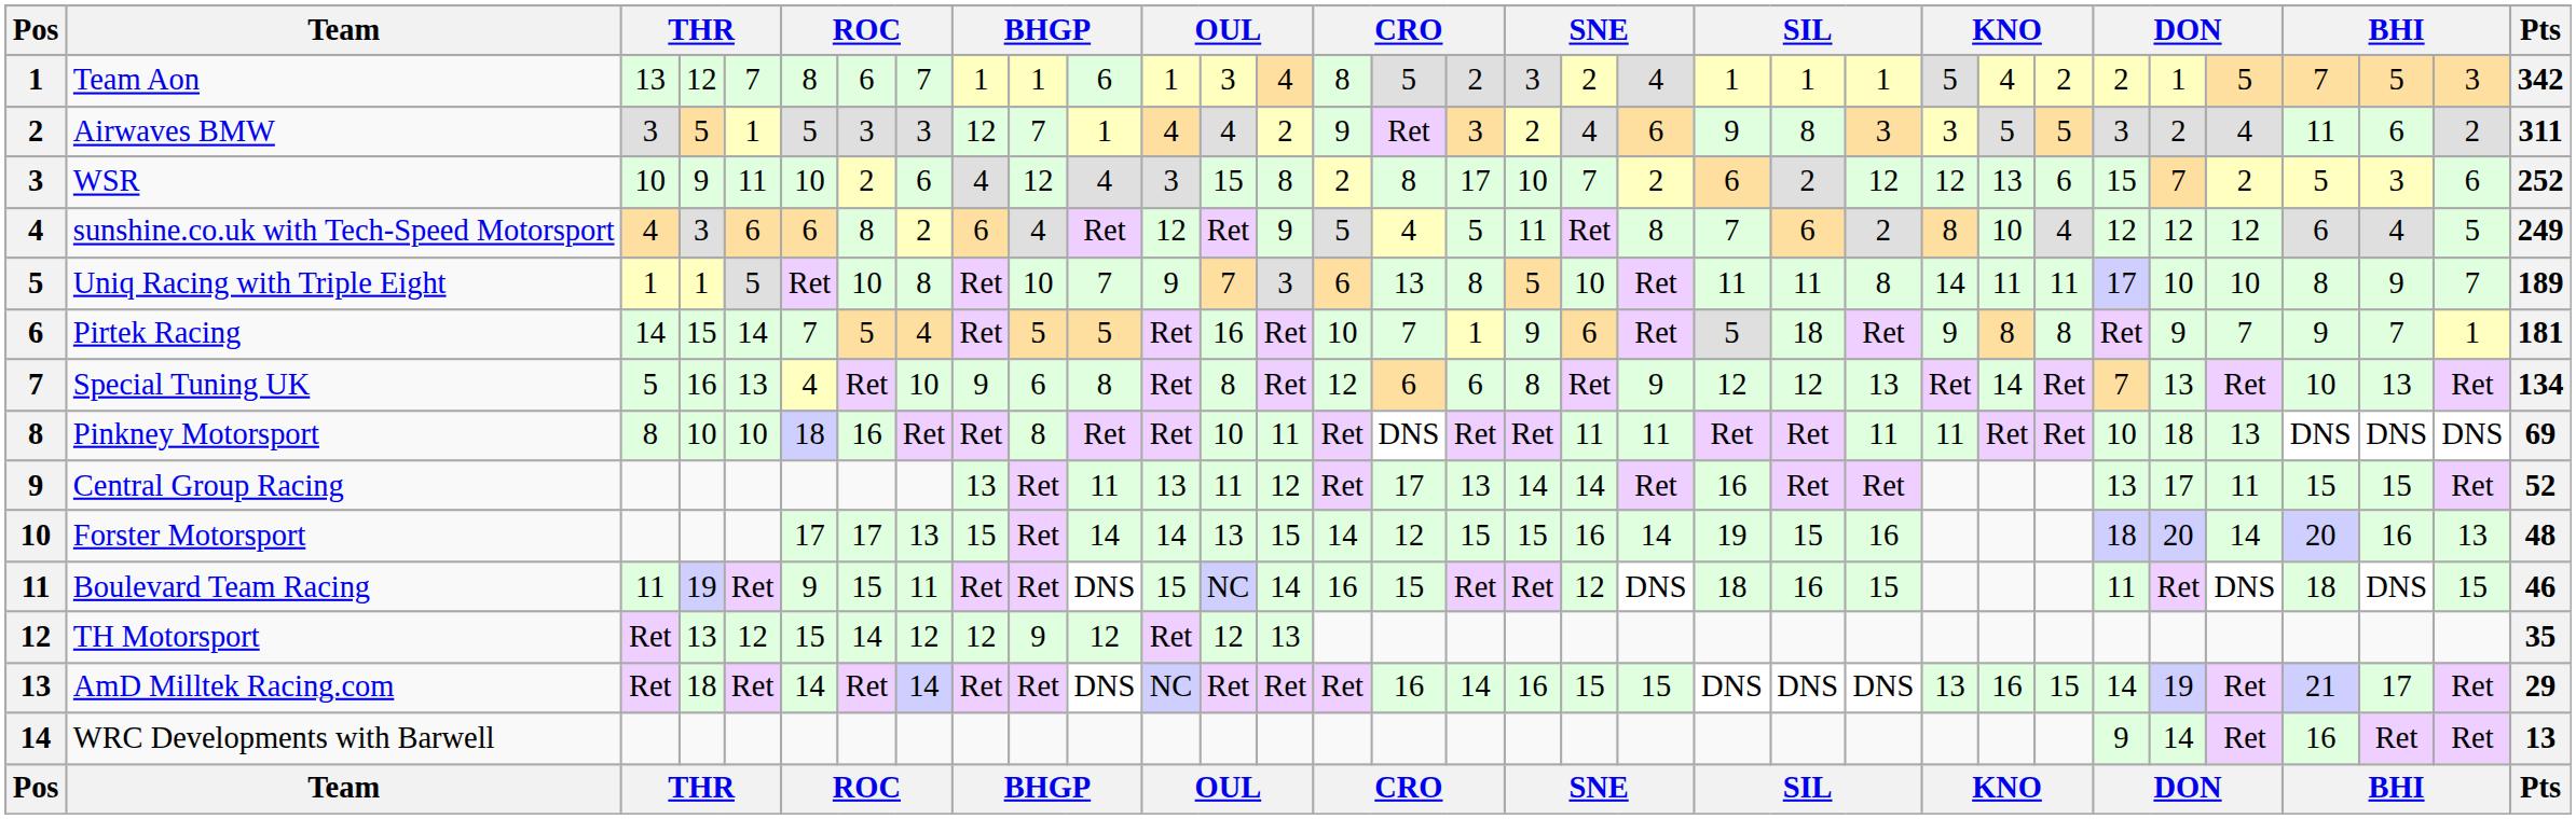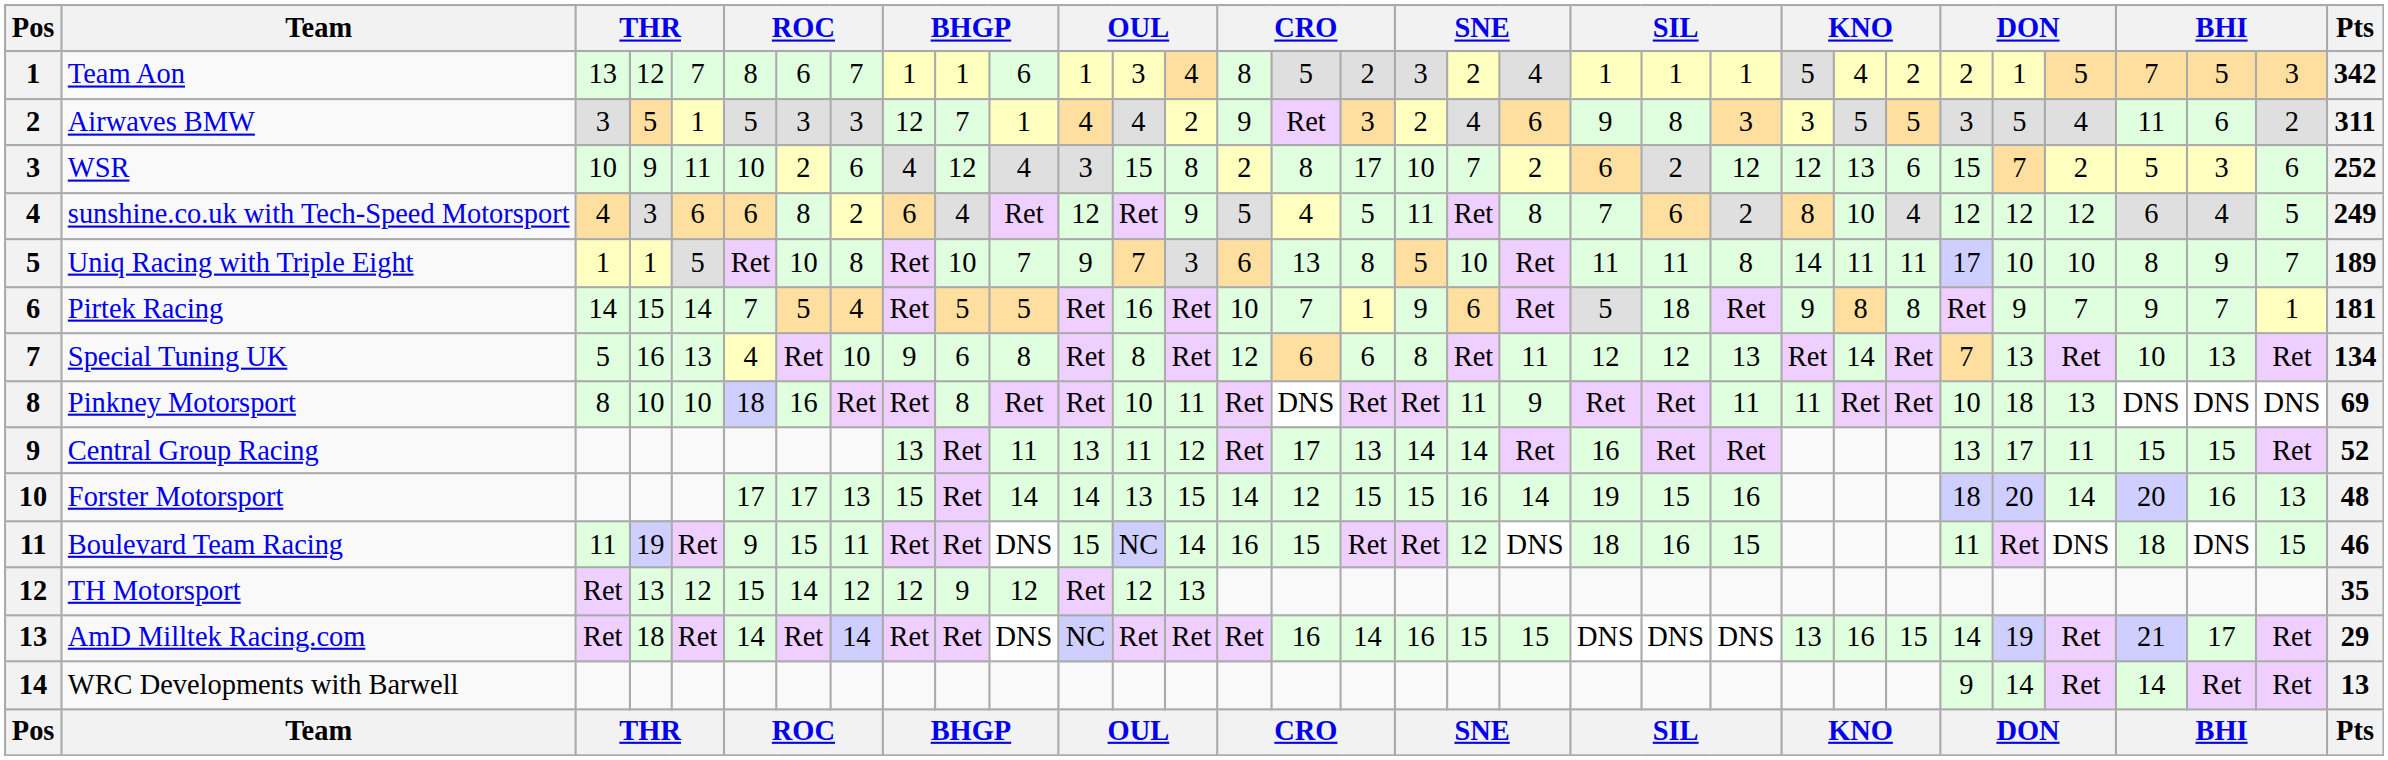 <table class="wikitable" style="font-size: 85%; text-align: center;">
 <tr valign="top">
 <th valign="middle">Pos</th>
 <th valign="middle">Team</th>
 <th colspan="3"><a href='#'>THR</a></th>
 <th colspan="3"><a href='#'>ROC</a></th>
 <th colspan="3"><a href='#'>BHGP</a></th>
 <th colspan="3"><a href='#'>OUL</a></th>
 <th colspan="3"><a href='#'>CRO</a></th>
 <th colspan="3"><a href='#'>SNE</a></th>
 <th colspan="3"><a href='#'>SIL</a></th>
 <th colspan="3"><a href='#'>KNO</a></th>
 <th colspan="3"><a href='#'>DON</a></th>
 <th colspan="3"><a href='#'>BHI</a></th>
 <th valign=middle>Pts</th>
 </tr>
 <tr>
 <th>1</th>
 <td align=left><a href='#'>Team Aon</a></td>
 <td style="background:#DFFFDF;">13</td>
 <td style="background:#DFFFDF;">12</td>
 <td style="background:#DFFFDF;">7</td>
 <td style="background:#DFFFDF;">8</td>
 <td style="background:#DFFFDF;">6</td>
 <td style="background:#DFFFDF;">7</td>
 <td style="background:#FFFFBF;">1</td>
 <td style="background:#FFFFBF;">1</td>
 <td style="background:#DFFFDF;">6</td>
 <td style="background:#FFFFBF;">1</td>
 <td style="background:#FFFFBF;">3</td>
 <td style="background:#FFDF9F;">4</td>
 <td style="background:#DFFFDF;">8</td>
 <td style="background:#DFDFDF;">5</td>
 <td style="background:#DFDFDF;">2</td>
 <td style="background:#DFDFDF;">3</td>
 <td style="background:#FFFFBF;">2</td>
 <td style="background:#DFDFDF;">4</td>
 <td style="background:#FFFFBF;">1</td>
 <td style="background:#FFFFBF;">1</td>
 <td style="background:#FFFFBF;">1</td>
 <td style="background:#DFDFDF;">5</td>
 <td style="background:#FFFFBF;">4</td>
 <td style="background:#FFFFBF;">2</td>
 <td style="background:#FFFFBF;">2</td>
 <td style="background:#FFFFBF;">1</td>
 <td style="background:#FFDF9F;">5</td>
 <td style="background:#FFDF9F;">7</td>
 <td style="background:#FFDF9F;">5</td>
 <td style="background:#FFDF9F;">3</td>
 <th>342</th>
 </tr>
 <tr>
 <th>2</th>
 <td align=left><a href='#'>Airwaves BMW</a></td>
 <td style="background:#DFDFDF;">3</td>
 <td style="background:#FFDF9F;">5</td>
 <td style="background:#FFFFBF;">1</td>
 <td style="background:#DFDFDF;">5</td>
 <td style="background:#DFDFDF;">3</td>
 <td style="background:#DFDFDF;">3</td>
 <td style="background:#DFFFDF;">12</td>
 <td style="background:#DFFFDF;">7</td>
 <td style="background:#FFFFBF;">1</td>
 <td style="background:#FFDF9F;">4</td>
 <td style="background:#DFDFDF;">4</td>
 <td style="background:#FFFFBF;">2</td>
 <td style="background:#DFFFDF;">9</td>
 <td style="background:#EFCFFF;">Ret</td>
 <td style="background:#FFDF9F;">3</td>
 <td style="background:#FFFFBF;">2</td>
 <td style="background:#DFDFDF;">4</td>
 <td style="background:#FFDF9F;">6</td>
 <td style="background:#DFFFDF;">9</td>
 <td style="background:#DFFFDF;">8</td>
 <td style="background:#FFDF9F;">3</td>
 <td style="background:#FFFFBF;">3</td>
 <td style="background:#DFDFDF;">5</td>
 <td style="background:#FFDF9F;">5</td>
 <td style="background:#DFDFDF;">3</td>
-<td style="background:#DFDFDF;">2</td>
+<td style="background:#DFDFDF;">5</td>
 <td style="background:#DFDFDF;">4</td>
 <td style="background:#DFFFDF;">11</td>
 <td style="background:#DFFFDF;">6</td>
 <td style="background:#DFDFDF;">2</td>
 <th>311</th>
 </tr>
 <tr>
 <th>3</th>
 <td align=left><a href='#'>WSR</a></td>
 <td style="background:#DFFFDF;">10</td>
 <td style="background:#DFFFDF;">9</td>
 <td style="background:#DFFFDF;">11</td>
 <td style="background:#DFFFDF;">10</td>
 <td style="background:#FFFFBF;">2</td>
 <td style="background:#DFFFDF;">6</td>
 <td style="background:#DFDFDF;">4</td>
 <td style="background:#DFFFDF;">12</td>
 <td style="background:#DFDFDF;">4</td>
 <td style="background:#DFDFDF;">3</td>
 <td style="background:#DFFFDF;">15</td>
 <td style="background:#DFFFDF;">8</td>
 <td style="background:#FFFFBF;">2</td>
 <td style="background:#DFFFDF;">8</td>
 <td style="background:#DFFFDF;">17</td>
 <td style="background:#DFFFDF;">10</td>
 <td style="background:#DFFFDF;">7</td>
 <td style="background:#FFFFBF;">2</td>
 <td style="background:#FFDF9F;">6</td>
 <td style="background:#DFDFDF;">2</td>
 <td style="background:#DFFFDF;">12</td>
 <td style="background:#DFFFDF;">12</td>
 <td style="background:#DFFFDF;">13</td>
 <td style="background:#DFFFDF;">6</td>
 <td style="background:#DFFFDF;">15</td>
 <td style="background:#FFDF9F;">7</td>
 <td style="background:#FFFFBF;">2</td>
 <td style="background:#FFFFBF;">5</td>
 <td style="background:#FFFFBF;">3</td>
 <td style="background:#DFFFDF;">6</td>
 <th>252</th>
 </tr>
 <tr>
 <th>4</th>
 <td align=left nowrap><a href='#'>sunshine.co.uk with Tech-Speed Motorsport</a></td>
 <td style="background:#FFDF9F;">4</td>
 <td style="background:#DFDFDF;">3</td>
 <td style="background:#FFDF9F;">6</td>
 <td style="background:#FFDF9F;">6</td>
 <td style="background:#DFFFDF;">8</td>
 <td style="background:#FFFFBF;">2</td>
 <td style="background:#FFDF9F;">6</td>
 <td style="background:#DFDFDF;">4</td>
 <td style="background:#EFCFFF;">Ret</td>
 <td style="background:#DFFFDF;">12</td>
 <td style="background:#EFCFFF;">Ret</td>
 <td style="background:#DFFFDF;">9</td>
 <td style="background:#DFDFDF;">5</td>
 <td style="background:#FFFFBF;">4</td>
 <td style="background:#DFFFDF;">5</td>
 <td style="background:#DFFFDF;">11</td>
 <td style="background:#EFCFFF;">Ret</td>
 <td style="background:#DFFFDF;">8</td>
 <td style="background:#DFFFDF;">7</td>
 <td style="background:#FFDF9F;">6</td>
 <td style="background:#DFDFDF;">2</td>
 <td style="background:#FFDF9F;">8</td>
 <td style="background:#DFFFDF;">10</td>
 <td style="background:#DFDFDF;">4</td>
 <td style="background:#DFFFDF;">12</td>
 <td style="background:#DFFFDF;">12</td>
 <td style="background:#DFFFDF;">12</td>
 <td style="background:#DFDFDF;">6</td>
 <td style="background:#DFDFDF;">4</td>
 <td style="background:#DFFFDF;">5</td>
 <th>249</th>
 </tr>
 <tr>
 <th>5</th>
 <td align=left><a href='#'>Uniq Racing with Triple Eight</a></td>
 <td style="background:#FFFFBF;">1</td>
 <td style="background:#FFFFBF;">1</td>
 <td style="background:#DFDFDF;">5</td>
 <td style="background:#EFCFFF;">Ret</td>
 <td style="background:#DFFFDF;">10</td>
 <td style="background:#DFFFDF;">8</td>
 <td style="background:#EFCFFF;">Ret</td>
 <td style="background:#DFFFDF;">10</td>
 <td style="background:#DFFFDF;">7</td>
 <td style="background:#DFFFDF;">9</td>
 <td style="background:#FFDF9F;">7</td>
 <td style="background:#DFDFDF;">3</td>
 <td style="background:#FFDF9F;">6</td>
 <td style="background:#DFFFDF;">13</td>
 <td style="background:#DFFFDF;">8</td>
 <td style="background:#FFDF9F;">5</td>
 <td style="background:#DFFFDF;">10</td>
 <td style="background:#EFCFFF;">Ret</td>
 <td style="background:#DFFFDF;">11</td>
 <td style="background:#DFFFDF;">11</td>
 <td style="background:#DFFFDF;">8</td>
 <td style="background:#DFFFDF;">14</td>
 <td style="background:#DFFFDF;">11</td>
 <td style="background:#DFFFDF;">11</td>
 <td style="background:#CFCFFF;">17</td>
 <td style="background:#DFFFDF;">10</td>
 <td style="background:#DFFFDF;">10</td>
 <td style="background:#DFFFDF;">8</td>
 <td style="background:#DFFFDF;">9</td>
 <td style="background:#DFFFDF;">7</td>
 <th>189</th>
 </tr>
 <tr>
 <th>6</th>
 <td align=left><a href='#'>Pirtek Racing</a></td>
 <td style="background:#DFFFDF;">14</td>
 <td style="background:#DFFFDF;">15</td>
 <td style="background:#DFFFDF;">14</td>
 <td style="background:#DFFFDF;">7</td>
 <td style="background:#FFDF9F;">5</td>
 <td style="background:#FFDF9F;">4</td>
 <td style="background:#EFCFFF;">Ret</td>
 <td style="background:#FFDF9F;">5</td>
 <td style="background:#FFDF9F;">5</td>
 <td style="background:#EFCFFF;">Ret</td>
 <td style="background:#DFFFDF;">16</td>
 <td style="background:#EFCFFF;">Ret</td>
 <td style="background:#DFFFDF;">10</td>
 <td style="background:#DFFFDF;">7</td>
 <td style="background:#FFFFBF;">1</td>
 <td style="background:#DFFFDF;">9</td>
 <td style="background:#FFDF9F;">6</td>
 <td style="background:#EFCFFF;">Ret</td>
 <td style="background:#DFDFDF;">5</td>
 <td style="background:#DFFFDF;">18</td>
 <td style="background:#EFCFFF;">Ret</td>
 <td style="background:#DFFFDF;">9</td>
 <td style="background:#FFDF9F;">8</td>
 <td style="background:#DFFFDF;">8</td>
 <td style="background:#EFCFFF;">Ret</td>
 <td style="background:#DFFFDF;">9</td>
 <td style="background:#DFFFDF;">7</td>
 <td style="background:#DFFFDF;">9</td>
 <td style="background:#DFFFDF;">7</td>
 <td style="background:#FFFFBF;">1</td>
 <th>181</th>
 </tr>
 <tr>
 <th>7</th>
 <td align=left><a href='#'>Special Tuning UK</a></td>
 <td style="background:#DFFFDF;">5</td>
 <td style="background:#DFFFDF;">16</td>
 <td style="background:#DFFFDF;">13</td>
 <td style="background:#FFFFBF;">4</td>
 <td style="background:#EFCFFF;">Ret</td>
 <td style="background:#DFFFDF;">10</td>
 <td style="background:#DFFFDF;">9</td>
 <td style="background:#DFFFDF;">6</td>
 <td style="background:#DFFFDF;">8</td>
 <td style="background:#EFCFFF;">Ret</td>
 <td style="background:#DFFFDF;">8</td>
 <td style="background:#EFCFFF;">Ret</td>
 <td style="background:#DFFFDF;">12</td>
 <td style="background:#FFDF9F;">6</td>
 <td style="background:#DFFFDF;">6</td>
 <td style="background:#DFFFDF;">8</td>
 <td style="background:#EFCFFF;">Ret</td>
-<td style="background:#DFFFDF;">9</td>
+<td style="background:#DFFFDF;">11</td>
 <td style="background:#DFFFDF;">12</td>
 <td style="background:#DFFFDF;">12</td>
 <td style="background:#DFFFDF;">13</td>
 <td style="background:#EFCFFF;">Ret</td>
 <td style="background:#DFFFDF;">14</td>
 <td style="background:#EFCFFF;">Ret</td>
 <td style="background:#FFDF9F;">7</td>
 <td style="background:#DFFFDF;">13</td>
 <td style="background:#EFCFFF;">Ret</td>
 <td style="background:#DFFFDF;">10</td>
 <td style="background:#DFFFDF;">13</td>
 <td style="background:#EFCFFF;">Ret</td>
 <th>134</th>
 </tr>
 <tr>
 <th>8</th>
 <td align=left><a href='#'>Pinkney Motorsport</a></td>
 <td style="background:#DFFFDF;">8</td>
 <td style="background:#DFFFDF;">10</td>
 <td style="background:#DFFFDF;">10</td>
 <td style="background:#CFCFFF;">18</td>
 <td style="background:#DFFFDF;">16</td>
 <td style="background:#EFCFFF;">Ret</td>
 <td style="background:#EFCFFF;">Ret</td>
 <td style="background:#DFFFDF;">8</td>
 <td style="background:#EFCFFF;">Ret</td>
 <td style="background:#EFCFFF;">Ret</td>
 <td style="background:#DFFFDF;">10</td>
 <td style="background:#DFFFDF;">11</td>
 <td style="background:#EFCFFF;">Ret</td>
 <td style="background:#FFFFFF;">DNS</td>
 <td style="background:#EFCFFF;">Ret</td>
 <td style="background:#EFCFFF;">Ret</td>
 <td style="background:#DFFFDF;">11</td>
-<td style="background:#DFFFDF;">11</td>
+<td style="background:#DFFFDF;">9</td>
 <td style="background:#EFCFFF;">Ret</td>
 <td style="background:#EFCFFF;">Ret</td>
 <td style="background:#DFFFDF;">11</td>
 <td style="background:#DFFFDF;">11</td>
 <td style="background:#EFCFFF;">Ret</td>
 <td style="background:#EFCFFF;">Ret</td>
 <td style="background:#DFFFDF;">10</td>
 <td style="background:#DFFFDF;">18</td>
 <td style="background:#DFFFDF;">13</td>
 <td style="background:#FFFFFF;">DNS</td>
 <td style="background:#FFFFFF;">DNS</td>
 <td style="background:#FFFFFF;">DNS</td>
 <th>69</th>
 </tr>
 <tr>
 <th>9</th>
 <td align=left><a href='#'>Central Group Racing</a></td>
 <td></td>
 <td></td>
 <td></td>
 <td></td>
 <td></td>
 <td></td>
 <td style="background:#DFFFDF;">13</td>
 <td style="background:#EFCFFF;">Ret</td>
 <td style="background:#DFFFDF;">11</td>
 <td style="background:#DFFFDF;">13</td>
 <td style="background:#DFFFDF;">11</td>
 <td style="background:#DFFFDF;">12</td>
 <td style="background:#EFCFFF;">Ret</td>
 <td style="background:#DFFFDF;">17</td>
 <td style="background:#DFFFDF;">13</td>
 <td style="background:#DFFFDF;">14</td>
 <td style="background:#DFFFDF;">14</td>
 <td style="background:#EFCFFF;">Ret</td>
 <td style="background:#DFFFDF;">16</td>
 <td style="background:#EFCFFF;">Ret</td>
 <td style="background:#EFCFFF;">Ret</td>
 <td></td>
 <td></td>
 <td></td>
 <td style="background:#DFFFDF;">13</td>
 <td style="background:#DFFFDF;">17</td>
 <td style="background:#DFFFDF;">11</td>
 <td style="background:#DFFFDF;">15</td>
 <td style="background:#DFFFDF;">15</td>
 <td style="background:#EFCFFF;">Ret</td>
 <th>52</th>
 </tr>
 <tr>
 <th>10</th>
 <td align=left><a href='#'>Forster Motorsport</a></td>
 <td></td>
 <td></td>
 <td></td>
 <td style="background:#DFFFDF;">17</td>
 <td style="background:#DFFFDF;">17</td>
 <td style="background:#DFFFDF;">13</td>
 <td style="background:#DFFFDF;">15</td>
 <td style="background:#EFCFFF;">Ret</td>
 <td style="background:#DFFFDF;">14</td>
 <td style="background:#DFFFDF;">14</td>
 <td style="background:#DFFFDF;">13</td>
 <td style="background:#DFFFDF;">15</td>
 <td style="background:#DFFFDF;">14</td>
 <td style="background:#DFFFDF;">12</td>
 <td style="background:#DFFFDF;">15</td>
 <td style="background:#DFFFDF;">15</td>
 <td style="background:#DFFFDF;">16</td>
 <td style="background:#DFFFDF;">14</td>
 <td style="background:#DFFFDF;">19</td>
 <td style="background:#DFFFDF;">15</td>
 <td style="background:#DFFFDF;">16</td>
 <td></td>
 <td></td>
 <td></td>
 <td style="background:#CFCFFF;">18</td>
 <td style="background:#CFCFFF;">20</td>
 <td style="background:#DFFFDF;">14</td>
 <td style="background:#CFCFFF;">20</td>
 <td style="background:#DFFFDF;">16</td>
 <td style="background:#DFFFDF;">13</td>
 <th>48</th>
 </tr>
 <tr>
 <th>11</th>
 <td align=left><a href='#'>Boulevard Team Racing</a></td>
 <td style="background:#DFFFDF;">11</td>
 <td style="background:#CFCFFF;">19</td>
 <td style="background:#EFCFFF;">Ret</td>
 <td style="background:#DFFFDF;">9</td>
 <td style="background:#DFFFDF;">15</td>
 <td style="background:#DFFFDF;">11</td>
 <td style="background:#EFCFFF;">Ret</td>
 <td style="background:#EFCFFF;">Ret</td>
 <td style="background:#FFFFFF;">DNS</td>
 <td style="background:#DFFFDF;">15</td>
 <td style="background:#CFCFFF;">NC</td>
 <td style="background:#DFFFDF;">14</td>
 <td style="background:#DFFFDF;">16</td>
 <td style="background:#DFFFDF;">15</td>
 <td style="background:#EFCFFF;">Ret</td>
 <td style="background:#EFCFFF;">Ret</td>
 <td style="background:#DFFFDF;">12</td>
 <td style="background:#FFFFFF;">DNS</td>
 <td style="background:#DFFFDF;">18</td>
 <td style="background:#DFFFDF;">16</td>
 <td style="background:#DFFFDF;">15</td>
 <td></td>
 <td></td>
 <td></td>
 <td style="background:#DFFFDF;">11</td>
 <td style="background:#EFCFFF;">Ret</td>
 <td style="background:#FFFFFF;">DNS</td>
 <td style="background:#DFFFDF;">18</td>
 <td style="background:#FFFFFF;">DNS</td>
 <td style="background:#DFFFDF;">15</td>
 <th>46</th>
 </tr>
 <tr>
 <th>12</th>
 <td align=left><a href='#'>TH Motorsport</a></td>
 <td style="background:#EFCFFF;">Ret</td>
 <td style="background:#DFFFDF;">13</td>
 <td style="background:#DFFFDF;">12</td>
 <td style="background:#DFFFDF;">15</td>
 <td style="background:#DFFFDF;">14</td>
 <td style="background:#DFFFDF;">12</td>
 <td style="background:#DFFFDF;">12</td>
 <td style="background:#DFFFDF;">9</td>
 <td style="background:#DFFFDF;">12</td>
 <td style="background:#EFCFFF;">Ret</td>
 <td style="background:#DFFFDF;">12</td>
 <td style="background:#DFFFDF;">13</td>
 <td></td>
 <td></td>
 <td></td>
 <td></td>
 <td></td>
 <td></td>
 <td></td>
 <td></td>
 <td></td>
 <td></td>
 <td></td>
 <td></td>
 <td></td>
 <td></td>
 <td></td>
 <td></td>
 <td></td>
 <td></td>
 <th>35</th>
 </tr>
 <tr>
 <th>13</th>
 <td align=left><a href='#'>AmD Milltek Racing.com</a></td>
 <td style="background:#EFCFFF;">Ret</td>
 <td style="background:#DFFFDF;">18</td>
 <td style="background:#EFCFFF;">Ret</td>
 <td style="background:#DFFFDF;">14</td>
 <td style="background:#EFCFFF;">Ret</td>
 <td style="background:#CFCFFF;">14</td>
 <td style="background:#EFCFFF;">Ret</td>
 <td style="background:#EFCFFF;">Ret</td>
 <td style="background:#FFFFFF;">DNS</td>
 <td style="background:#CFCFFF;">NC</td>
 <td style="background:#EFCFFF;">Ret</td>
 <td style="background:#EFCFFF;">Ret</td>
 <td style="background:#EFCFFF;">Ret</td>
 <td style="background:#DFFFDF;">16</td>
 <td style="background:#DFFFDF;">14</td>
 <td style="background:#DFFFDF;">16</td>
 <td style="background:#DFFFDF;">15</td>
 <td style="background:#DFFFDF;">15</td>
 <td style="background:#FFFFFF;">DNS</td>
 <td style="background:#FFFFFF;">DNS</td>
 <td style="background:#FFFFFF;">DNS</td>
 <td style="background:#DFFFDF;">13</td>
 <td style="background:#DFFFDF;">16</td>
 <td style="background:#DFFFDF;">15</td>
 <td style="background:#DFFFDF;">14</td>
 <td style="background:#CFCFFF;">19</td>
 <td style="background:#EFCFFF;">Ret</td>
 <td style="background:#CFCFFF;">21</td>
 <td style="background:#DFFFDF;">17</td>
 <td style="background:#EFCFFF;">Ret</td>
 <th>29</th>
 </tr>
 <tr>
 <th>14</th>
 <td align=left nowrap>WRC Developments with Barwell</td>
 <td></td>
 <td></td>
 <td></td>
 <td></td>
 <td></td>
 <td></td>
 <td></td>
 <td></td>
 <td></td>
 <td></td>
 <td></td>
 <td></td>
 <td></td>
 <td></td>
 <td></td>
 <td></td>
 <td></td>
 <td></td>
 <td></td>
 <td></td>
 <td></td>
 <td></td>
 <td></td>
 <td></td>
 <td style="background:#DFFFDF;">9</td>
 <td style="background:#DFFFDF;">14</td>
 <td style="background:#EFCFFF;">Ret</td>
-<td style="background:#DFFFDF;">16</td>
+<td style="background:#DFFFDF;">14</td>
 <td style="background:#EFCFFF;">Ret</td>
 <td style="background:#EFCFFF;">Ret</td>
 <th>13</th>
 </tr>
 <tr valign="top">
 <th valign="middle">Pos</th>
 <th valign="middle">Team</th>
 <th colspan="3"><a href='#'>THR</a></th>
 <th colspan="3"><a href='#'>ROC</a></th>
 <th colspan="3"><a href='#'>BHGP</a></th>
 <th colspan="3"><a href='#'>OUL</a></th>
 <th colspan="3"><a href='#'>CRO</a></th>
 <th colspan="3"><a href='#'>SNE</a></th>
 <th colspan="3"><a href='#'>SIL</a></th>
 <th colspan="3"><a href='#'>KNO</a></th>
 <th colspan="3"><a href='#'>DON</a></th>
 <th colspan="3"><a href='#'>BHI</a></th>
 <th valign=middle>Pts</th>
 </tr>
 </table>
